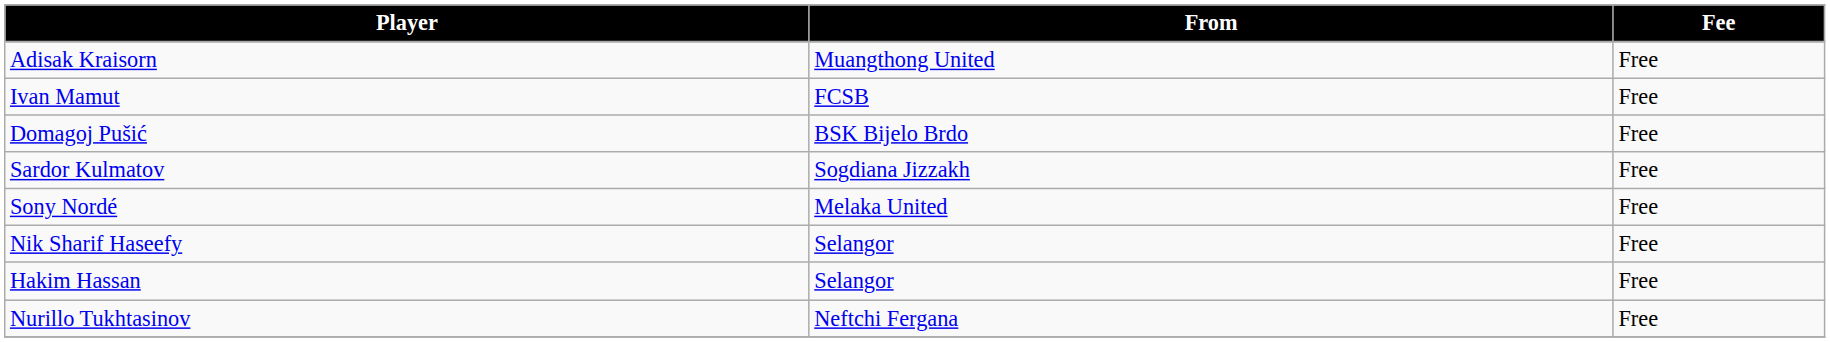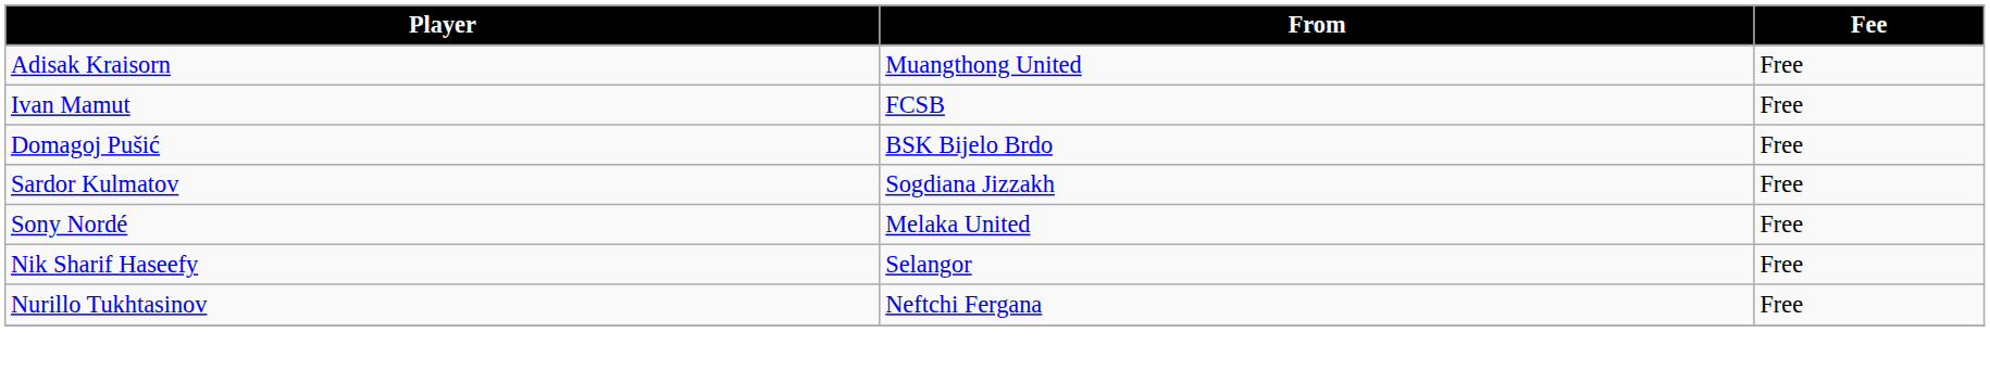 <table class="wikitable" style="text-align:left; font-size:95%;width:98%;">
 <tr>
 <th style="background:black; color:white;">Player</th>
 <th style="background:black; color:white;">From</th>
 <th style="background:black; color:white;">Fee</th>
 </tr>
 <tr>
 <td> <a href='#'>Adisak Kraisorn</a></td>
 <td> <a href='#'>Muangthong United</a></td>
 <td>Free</td>
 </tr>
 <tr>
 <td> <a href='#'>Ivan Mamut</a></td>
 <td> <a href='#'>FCSB</a></td>
 <td>Free</td>
 </tr>
 <tr>
 <td> <a href='#'>Domagoj Pušić</a></td>
 <td> <a href='#'>BSK Bijelo Brdo</a></td>
 <td>Free</td>
 </tr>
 <tr>
 <td> <a href='#'>Sardor Kulmatov</a></td>
 <td> <a href='#'>Sogdiana Jizzakh</a></td>
 <td>Free</td>
 </tr>
 <tr>
 <td> <a href='#'>Sony Nordé</a></td>
 <td> <a href='#'>Melaka United</a></td>
 <td>Free</td>
 </tr>
 <tr>
 <td> <a href='#'>Nik Sharif Haseefy</a></td>
 <td> <a href='#'>Selangor</a></td>
 <td>Free</td>
 </tr>
 <tr>
-<td> <a href='#'>Hakim Hassan</a></td>
-<td> <a href='#'>Selangor</a></td>
-<td>Free</td>
-</tr>
-<tr>
 <td> <a href='#'>Nurillo Tukhtasinov</a></td>
 <td> <a href='#'>Neftchi Fergana</a></td>
 <td>Free</td>
 </tr>
 <tr>
 </tr>
 </table>
